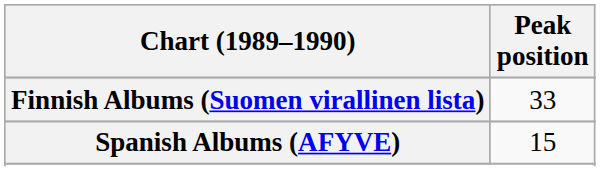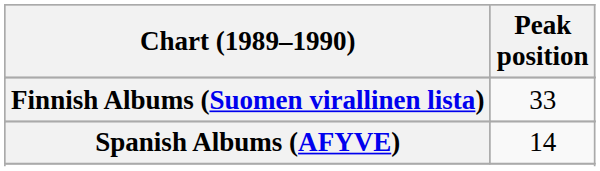 <table class="wikitable sortable plainrowheaders">
 <tr>
 <th scope="col">Chart (1989–1990)</th>
 <th scope="col">Peak<br>position</th>
 </tr>
 <tr>
 </tr>
 <tr>
 </tr>
 <tr>
 </tr>
 <tr>
 </tr>
 <tr>
 <th scope="row">Finnish Albums (<a href='#'>Suomen virallinen lista</a>)</th>
 <td align="center">33</td>
 </tr>
 <tr>
 </tr>
 <tr>
 </tr>
 <tr>
 </tr>
 <tr>
 <th scope="row">Spanish Albums (<a href='#'>AFYVE</a>)</th>
-<td align="center">15</td>
+<td align="center">14</td>
 </tr>
 <tr>
 </tr>
 <tr>
 </tr>
 <tr>
 </tr>
 <tr>
 </tr>
 </table>
